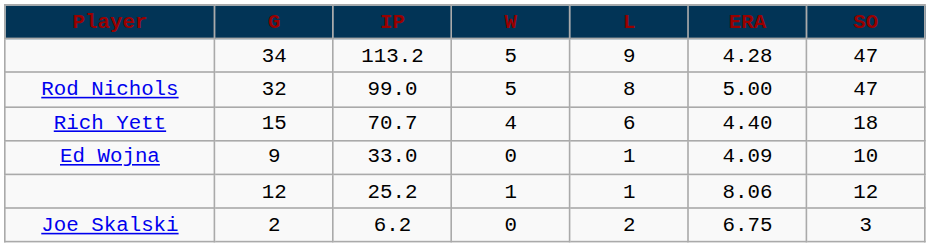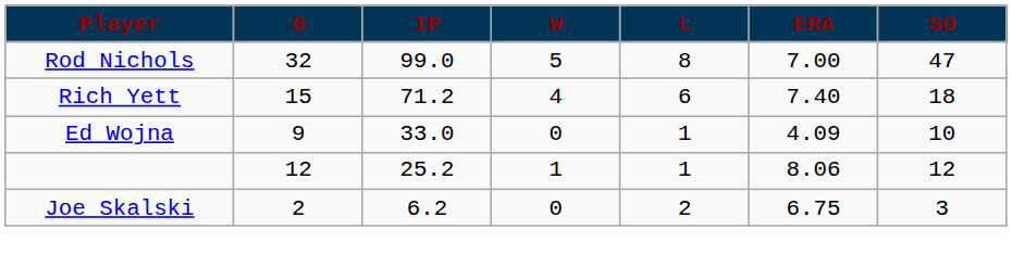 <table class="wikitable sortable">
 <tr>
 <th style="background:#023456;color:#990000;"  width="16%">Player</th>
 <th style="background:#023456;color:#990000;"  width="9%">G</th>
 <th style="background:#023456;color:#990000;"  width="9%">IP</th>
 <th style="background:#023456;color:#990000;"  width="9%">W</th>
 <th style="background:#023456;color:#990000;"  width="9%">L</th>
 <th style="background:#023456;color:#990000;"  width="9%">ERA</th>
 <th style="background:#023456;color:#990000;"  width="9%">SO</th>
 </tr>
 <tr align="center">
-<td></td>
-<td>34</td>
-<td>113.2</td>
-<td>5</td>
-<td>9</td>
-<td>4.28</td>
-<td>47</td>
-</tr>
-<tr align="center">
 <td><a href='#'>Rod Nichols</a></td>
 <td>32</td>
 <td>99.0</td>
 <td>5</td>
 <td>8</td>
-<td>5.00</td>
+<td>7.00</td>
 <td>47</td>
 </tr>
 <tr align=center>
 <td><a href='#'>Rich Yett</a></td>
 <td>15</td>
-<td>70.7</td>
+<td>71.2</td>
 <td>4</td>
 <td>6</td>
-<td>4.40</td>
+<td>7.40</td>
 <td>18</td>
 </tr>
 <tr align=center>
 <td><a href='#'>Ed Wojna</a></td>
 <td>9</td>
 <td>33.0</td>
 <td>0</td>
 <td>1</td>
 <td>4.09</td>
 <td>10</td>
 </tr>
 <tr align=center>
 <td></td>
 <td>12</td>
 <td>25.2</td>
 <td>1</td>
 <td>1</td>
 <td>8.06</td>
 <td>12</td>
 </tr>
 <tr align="center">
 <td><a href='#'>Joe Skalski</a></td>
 <td>2</td>
 <td>6.2</td>
 <td>0</td>
 <td>2</td>
 <td>6.75</td>
 <td>3</td>
 </tr>
 </table>
